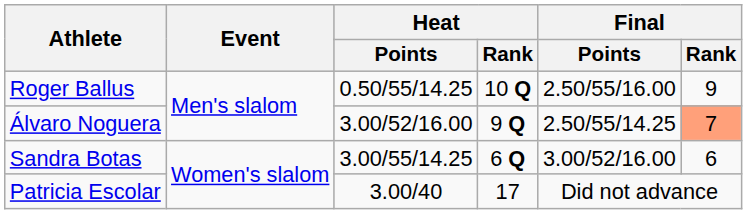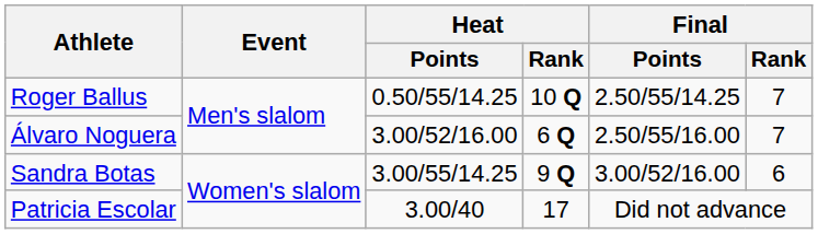 <table class=wikitable style="font-size:90%">
 <tr>
 <th rowspan="2">Athlete</th>
 <th rowspan="2">Event</th>
 <th colspan="2">Heat</th>
 <th colspan="2">Final</th>
 </tr>
 <tr style="font-size:95%">
 <th>Points</th>
 <th>Rank</th>
 <th>Points</th>
 <th>Rank</th>
 </tr>
 <tr align=center>
 <td align=left><a href='#'>Roger Ballus</a></td>
 <td align=left rowspan=2><a href='#'>Men's slalom</a></td>
 <td>0.50/55/14.25</td>
 <td>10 <strong>Q</strong></td>
-<td>2.50/55/16.00</td>
-<td>9</td>
+<td>2.50/55/14.25</td>
+<td>7</td>
 </tr>
 <tr align=center>
 <td align=left><a href='#'>Álvaro Noguera</a></td>
 <td>3.00/52/16.00</td>
-<td>9 <strong>Q</strong></td>
-<td>2.50/55/14.25</td>
-<td style="background: lightsalmon;">7</td>
+<td>6 <strong>Q</strong></td>
+<td>2.50/55/16.00</td>
+<td>7</td>
 </tr>
 <tr align=center>
 <td align=left><a href='#'>Sandra Botas</a></td>
 <td align=left rowspan=2><a href='#'>Women's slalom</a></td>
 <td>3.00/55/14.25</td>
-<td>6 <strong>Q</strong></td>
+<td>9 <strong>Q</strong></td>
 <td>3.00/52/16.00</td>
 <td>6</td>
 </tr>
 <tr align=center>
 <td align=left><a href='#'>Patricia Escolar</a></td>
 <td>3.00/40</td>
 <td>17</td>
 <td colspan=2>Did not advance</td>
 </tr>
 </table>
